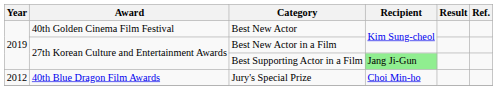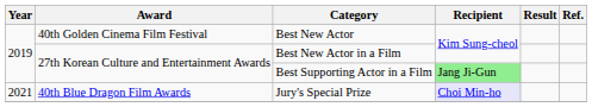 <table class="wikitable">
 <tr>
 <th>Year</th>
 <th>Award</th>
 <th>Category</th>
 <th>Recipient</th>
 <th>Result</th>
 <th>Ref.</th>
 </tr>
 <tr>
 <td rowspan="3">2019</td>
 <td>40th Golden Cinema Film Festival</td>
 <td>Best New Actor</td>
 <td rowspan="2"><a href='#'>Kim Sung-cheol</a></td>
 <td></td>
 <td></td>
 </tr>
 <tr>
 <td rowspan="2">27th Korean Culture and Entertainment Awards</td>
 <td>Best New Actor in a Film</td>
 <td></td>
 <td></td>
 </tr>
 <tr>
 <td>Best Supporting Actor in a Film</td>
 <td style="background: lightgreen;">Jang Ji-Gun</td>
 <td></td>
 <td></td>
 </tr>
 <tr>
-<td>2012</td>
+<td>2021</td>
 <td><a href='#'>40th Blue Dragon Film Awards</a></td>
 <td>Jury's Special Prize</td>
-<td><a href='#'>Choi Min-ho</a></td>
+<td style="background: lavender;"><a href='#'>Choi Min-ho</a></td>
 <td></td>
 <td></td>
 </tr>
 <tr>
 </tr>
 </table>
